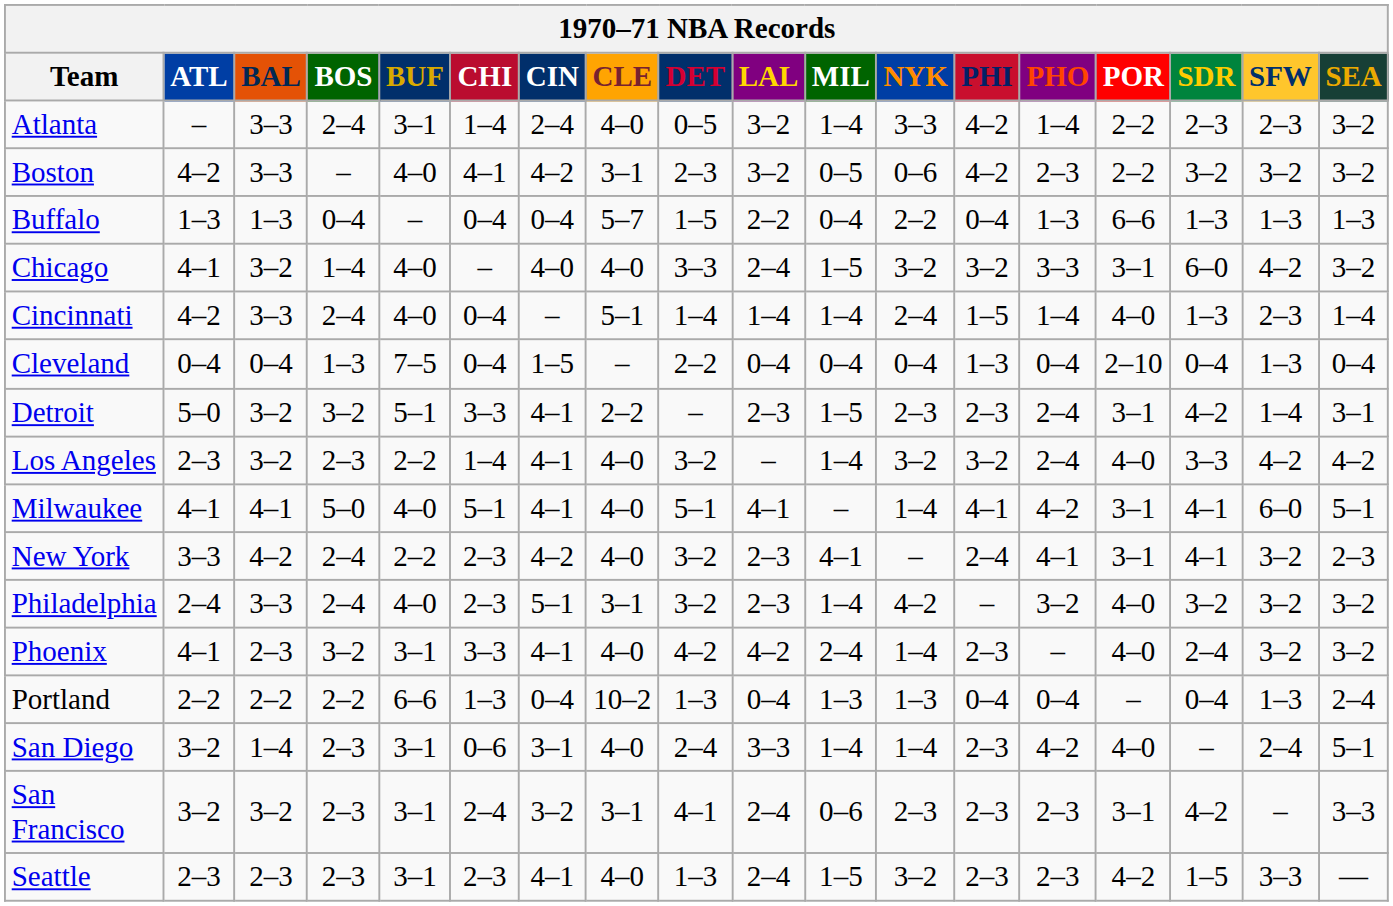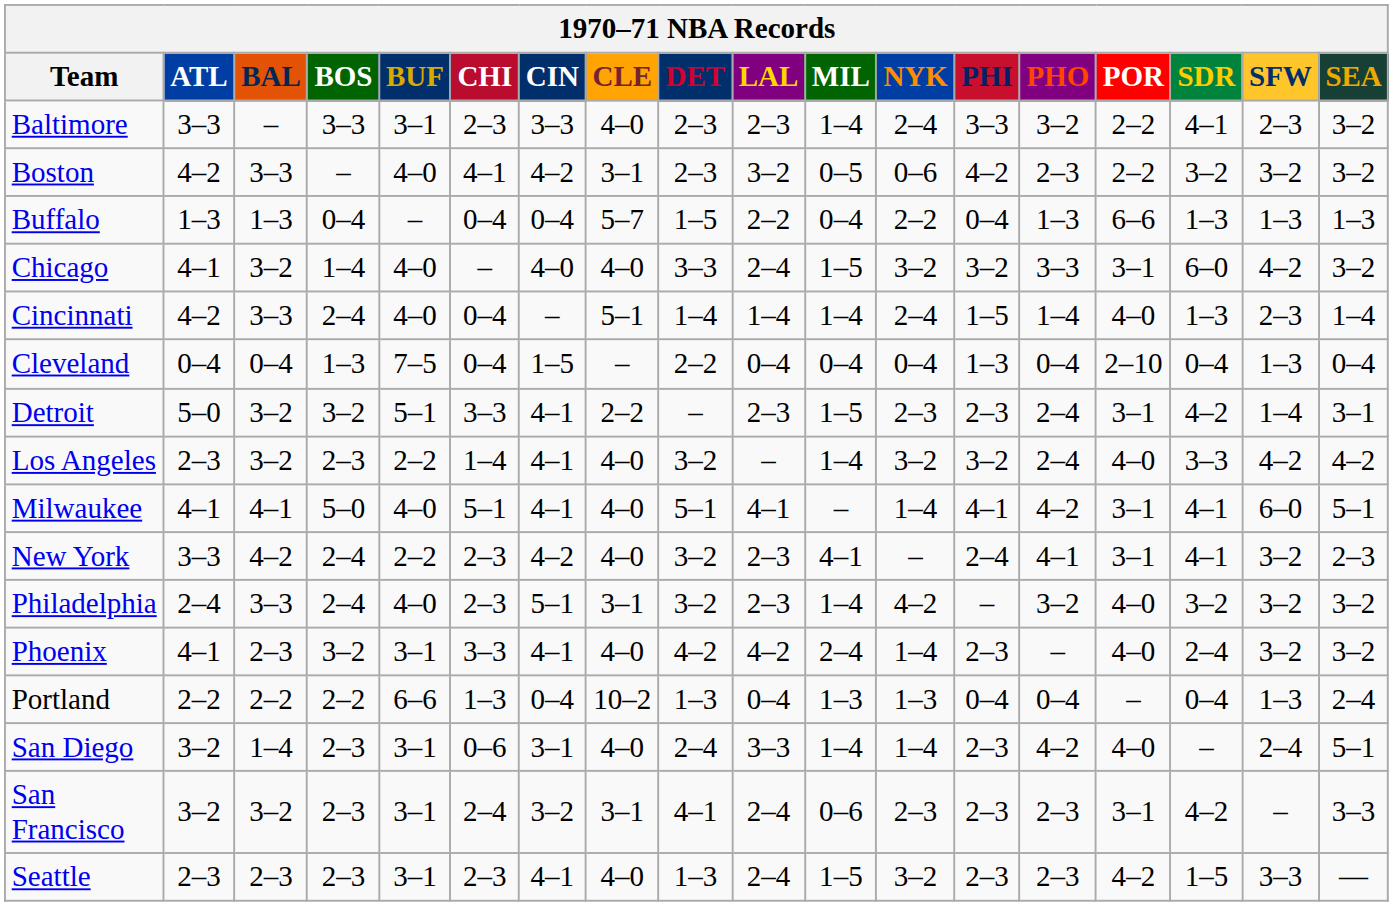 <table class="wikitable" style="font-size:95%; text-align:center;">
 <tr>
 <th colspan=18>1970–71 NBA Records</th>
 </tr>
 <tr>
 <th width=100>Team</th>
 <th style="background:#003EA4;color:#FFFFFF;width=35">ATL</th>
 <th style="background:#E45206;color:#012854;width=35">BAL</th>
 <th style="background:#006400;color:#FFFFFF;width=35">BOS</th>
 <th style="background:#012F6B;color:#D9AA00;width=35">BUF</th>
 <th style="background:#BA0C2F;color:#FFFFFF;width=35">CHI</th>
 <th style="background:#012F6B;color:#FFFFFF;width=35">CIN</th>
 <th style="background:#FFA402;color:#77222F;width=35">CLE</th>
 <th style="background:#012F6B;color:#D40032;width=35">DET</th>
 <th style="background:#800080;color:#FFD700;width=35">LAL</th>
 <th style="background:#006400;color:#FFFFFF;width=35">MIL</th>
 <th style="background:#003EA4;color:#FF8C00;width=35">NYK</th>
 <th style="background:#C90F2E;color:#022167;width=35">PHI</th>
 <th style="background:#800080;color:#FF4500;width=35">PHO</th>
 <th style="background:#FF0000;color:#FFFFFF;width=35">POR</th>
 <th style="background:#00843D;color:#FFCC00;width=35">SDR</th>
 <th style="background:#FFC62C;color:#012F6B;width=35">SFW</th>
 <th style="background:#173F36;color:#EBAA00;width=35">SEA</th>
 </tr>
 <tr>
-<td style="text-align:left;"><a href='#'>Atlanta</a></td>
+<td style="text-align:left;"><a href='#'>Baltimore</a></td>
+<td>3–3</td>
 <td>–</td>
 <td>3–3</td>
-<td>2–4</td>
 <td>3–1</td>
+<td>2–3</td>
+<td>3–3</td>
+<td>4–0</td>
+<td>2–3</td>
+<td>2–3</td>
 <td>1–4</td>
 <td>2–4</td>
-<td>4–0</td>
-<td>0–5</td>
+<td>3–3</td>
 <td>3–2</td>
-<td>1–4</td>
-<td>3–3</td>
-<td>4–2</td>
-<td>1–4</td>
 <td>2–2</td>
-<td>2–3</td>
+<td>4–1</td>
 <td>2–3</td>
 <td>3–2</td>
 </tr>
 <tr>
 <td style="text-align:left;"><a href='#'>Boston</a></td>
 <td>4–2</td>
 <td>3–3</td>
 <td>–</td>
 <td>4–0</td>
 <td>4–1</td>
 <td>4–2</td>
 <td>3–1</td>
 <td>2–3</td>
 <td>3–2</td>
 <td>0–5</td>
 <td>0–6</td>
 <td>4–2</td>
 <td>2–3</td>
 <td>2–2</td>
 <td>3–2</td>
 <td>3–2</td>
 <td>3–2</td>
 </tr>
 <tr>
 <td style="text-align:left;"><a href='#'>Buffalo</a></td>
 <td>1–3</td>
 <td>1–3</td>
 <td>0–4</td>
 <td>–</td>
 <td>0–4</td>
 <td>0–4</td>
 <td>5–7</td>
 <td>1–5</td>
 <td>2–2</td>
 <td>0–4</td>
 <td>2–2</td>
 <td>0–4</td>
 <td>1–3</td>
 <td>6–6</td>
 <td>1–3</td>
 <td>1–3</td>
 <td>1–3</td>
 </tr>
 <tr>
 <td style="text-align:left;"><a href='#'>Chicago</a></td>
 <td>4–1</td>
 <td>3–2</td>
 <td>1–4</td>
 <td>4–0</td>
 <td>–</td>
 <td>4–0</td>
 <td>4–0</td>
 <td>3–3</td>
 <td>2–4</td>
 <td>1–5</td>
 <td>3–2</td>
 <td>3–2</td>
 <td>3–3</td>
 <td>3–1</td>
 <td>6–0</td>
 <td>4–2</td>
 <td>3–2</td>
 </tr>
 <tr>
 <td style="text-align:left;"><a href='#'>Cincinnati</a></td>
 <td>4–2</td>
 <td>3–3</td>
 <td>2–4</td>
 <td>4–0</td>
 <td>0–4</td>
 <td>–</td>
 <td>5–1</td>
 <td>1–4</td>
 <td>1–4</td>
 <td>1–4</td>
 <td>2–4</td>
 <td>1–5</td>
 <td>1–4</td>
 <td>4–0</td>
 <td>1–3</td>
 <td>2–3</td>
 <td>1–4</td>
 </tr>
 <tr>
 <td style="text-align:left;"><a href='#'>Cleveland</a></td>
 <td>0–4</td>
 <td>0–4</td>
 <td>1–3</td>
 <td>7–5</td>
 <td>0–4</td>
 <td>1–5</td>
 <td>–</td>
 <td>2–2</td>
 <td>0–4</td>
 <td>0–4</td>
 <td>0–4</td>
 <td>1–3</td>
 <td>0–4</td>
 <td>2–10</td>
 <td>0–4</td>
 <td>1–3</td>
 <td>0–4</td>
 </tr>
 <tr>
 <td style="text-align:left;"><a href='#'>Detroit</a></td>
 <td>5–0</td>
 <td>3–2</td>
 <td>3–2</td>
 <td>5–1</td>
 <td>3–3</td>
 <td>4–1</td>
 <td>2–2</td>
 <td>–</td>
 <td>2–3</td>
 <td>1–5</td>
 <td>2–3</td>
 <td>2–3</td>
 <td>2–4</td>
 <td>3–1</td>
 <td>4–2</td>
 <td>1–4</td>
 <td>3–1</td>
 </tr>
 <tr>
 <td style="text-align:left;"><a href='#'>Los Angeles</a></td>
 <td>2–3</td>
 <td>3–2</td>
 <td>2–3</td>
 <td>2–2</td>
 <td>1–4</td>
 <td>4–1</td>
 <td>4–0</td>
 <td>3–2</td>
 <td>–</td>
 <td>1–4</td>
 <td>3–2</td>
 <td>3–2</td>
 <td>2–4</td>
 <td>4–0</td>
 <td>3–3</td>
 <td>4–2</td>
 <td>4–2</td>
 </tr>
 <tr>
 <td style="text-align:left;"><a href='#'>Milwaukee</a></td>
 <td>4–1</td>
 <td>4–1</td>
 <td>5–0</td>
 <td>4–0</td>
 <td>5–1</td>
 <td>4–1</td>
 <td>4–0</td>
 <td>5–1</td>
 <td>4–1</td>
 <td>–</td>
 <td>1–4</td>
 <td>4–1</td>
 <td>4–2</td>
 <td>3–1</td>
 <td>4–1</td>
 <td>6–0</td>
 <td>5–1</td>
 </tr>
 <tr>
 <td style="text-align:left;"><a href='#'>New York</a></td>
 <td>3–3</td>
 <td>4–2</td>
 <td>2–4</td>
 <td>2–2</td>
 <td>2–3</td>
 <td>4–2</td>
 <td>4–0</td>
 <td>3–2</td>
 <td>2–3</td>
 <td>4–1</td>
 <td>–</td>
 <td>2–4</td>
 <td>4–1</td>
 <td>3–1</td>
 <td>4–1</td>
 <td>3–2</td>
 <td>2–3</td>
 </tr>
 <tr>
 <td style="text-align:left;"><a href='#'>Philadelphia</a></td>
 <td>2–4</td>
 <td>3–3</td>
 <td>2–4</td>
 <td>4–0</td>
 <td>2–3</td>
 <td>5–1</td>
 <td>3–1</td>
 <td>3–2</td>
 <td>2–3</td>
 <td>1–4</td>
 <td>4–2</td>
 <td>–</td>
 <td>3–2</td>
 <td>4–0</td>
 <td>3–2</td>
 <td>3–2</td>
 <td>3–2</td>
 </tr>
 <tr>
 <td style="text-align:left;"><a href='#'>Phoenix</a></td>
 <td>4–1</td>
 <td>2–3</td>
 <td>3–2</td>
 <td>3–1</td>
 <td>3–3</td>
 <td>4–1</td>
 <td>4–0</td>
 <td>4–2</td>
 <td>4–2</td>
 <td>2–4</td>
 <td>1–4</td>
 <td>2–3</td>
 <td>–</td>
 <td>4–0</td>
 <td>2–4</td>
 <td>3–2</td>
 <td>3–2</td>
 </tr>
 <tr>
 <td style="text-align:left;">Portland</td>
 <td>2–2</td>
 <td>2–2</td>
 <td>2–2</td>
 <td>6–6</td>
 <td>1–3</td>
 <td>0–4</td>
 <td>10–2</td>
 <td>1–3</td>
 <td>0–4</td>
 <td>1–3</td>
 <td>1–3</td>
 <td>0–4</td>
 <td>0–4</td>
 <td>–</td>
 <td>0–4</td>
 <td>1–3</td>
 <td>2–4</td>
 </tr>
 <tr>
 <td style="text-align:left;"><a href='#'>San Diego</a></td>
 <td>3–2</td>
 <td>1–4</td>
 <td>2–3</td>
 <td>3–1</td>
 <td>0–6</td>
 <td>3–1</td>
 <td>4–0</td>
 <td>2–4</td>
 <td>3–3</td>
 <td>1–4</td>
 <td>1–4</td>
 <td>2–3</td>
 <td>4–2</td>
 <td>4–0</td>
 <td>–</td>
 <td>2–4</td>
 <td>5–1</td>
 </tr>
 <tr>
 <td style="text-align:left;"><a href='#'>San Francisco</a></td>
 <td>3–2</td>
 <td>3–2</td>
 <td>2–3</td>
 <td>3–1</td>
 <td>2–4</td>
 <td>3–2</td>
 <td>3–1</td>
 <td>4–1</td>
 <td>2–4</td>
 <td>0–6</td>
 <td>2–3</td>
 <td>2–3</td>
 <td>2–3</td>
 <td>3–1</td>
 <td>4–2</td>
 <td>–</td>
 <td>3–3</td>
 </tr>
 <tr>
 <td style="text-align:left;"><a href='#'>Seattle</a></td>
 <td>2–3</td>
 <td>2–3</td>
 <td>2–3</td>
 <td>3–1</td>
 <td>2–3</td>
 <td>4–1</td>
 <td>4–0</td>
 <td>1–3</td>
 <td>2–4</td>
 <td>1–5</td>
 <td>3–2</td>
 <td>2–3</td>
 <td>2–3</td>
 <td>4–2</td>
 <td>1–5</td>
 <td>3–3</td>
 <td>—</td>
 </tr>
 </table>
